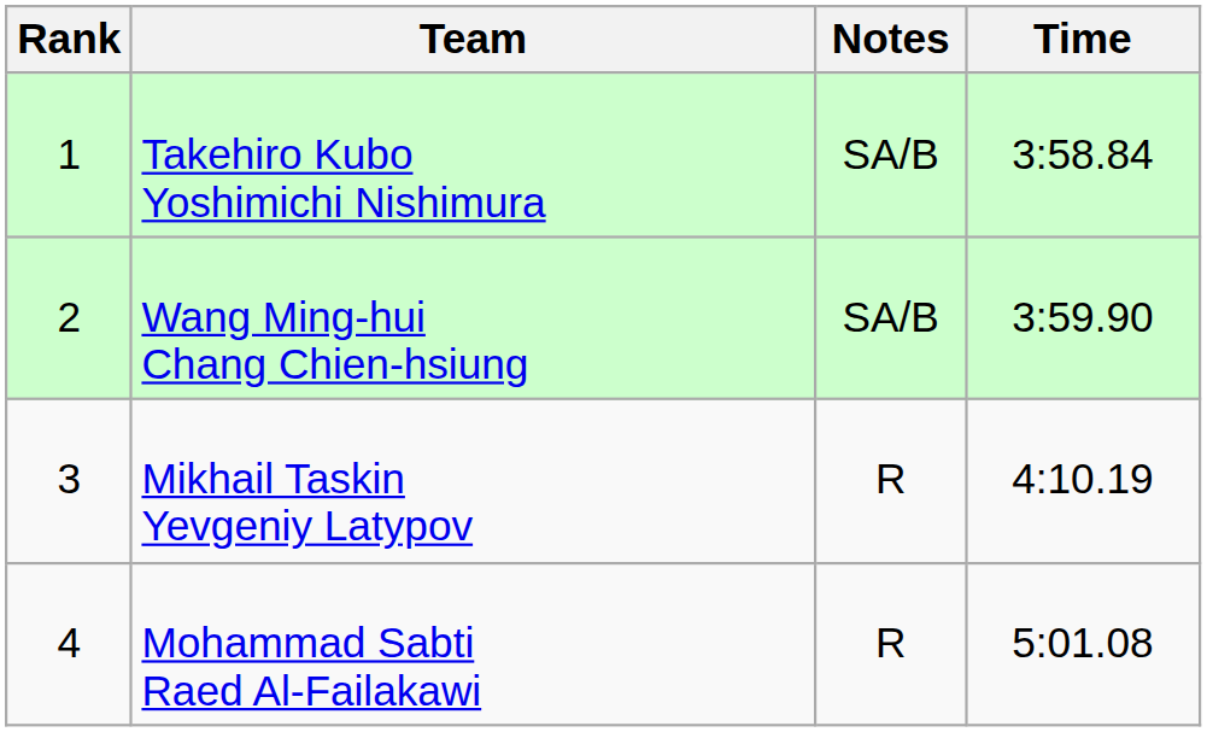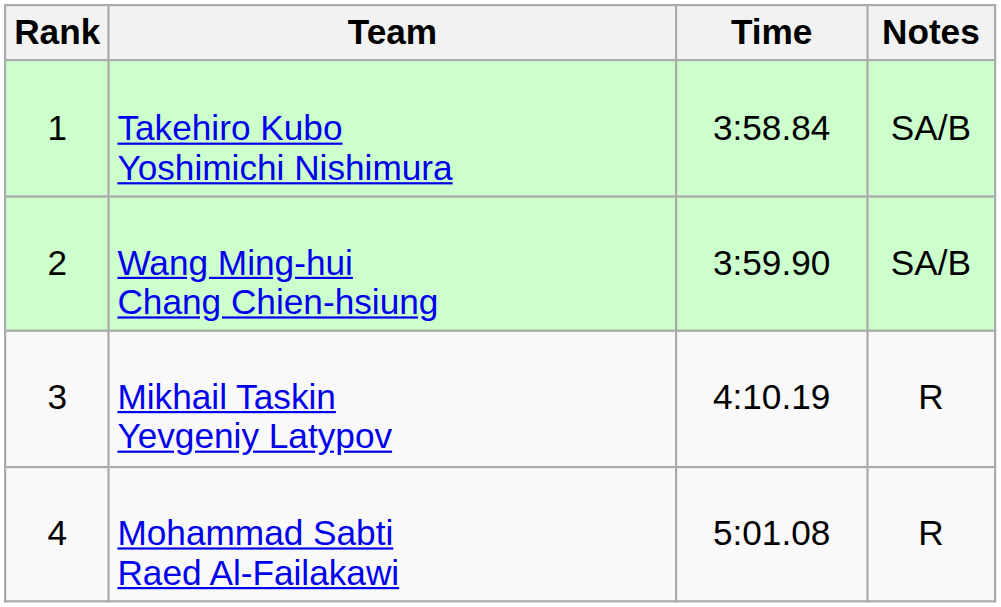 <table class=wikitable style="text-align:center">
 <tr>
 <th width=40>Rank</th>
 <th width=250>Team</th>
+<th width=80>Time</th>
 <th width=50>Notes</th>
-<th width=80>Time</th>
 </tr>
 <tr bgcolor="ccffcc">
 <td>1</td>
 <td align=left><br><a href='#'>Takehiro Kubo</a><br><a href='#'>Yoshimichi Nishimura</a></td>
+<td>3:58.84</td>
 <td>SA/B</td>
-<td>3:58.84</td>
 </tr>
 <tr bgcolor="ccffcc">
 <td>2</td>
 <td align=left><br><a href='#'>Wang Ming-hui</a><br><a href='#'>Chang Chien-hsiung</a></td>
+<td>3:59.90</td>
 <td>SA/B</td>
-<td>3:59.90</td>
 </tr>
 <tr>
 <td>3</td>
 <td align=left><br><a href='#'>Mikhail Taskin</a><br><a href='#'>Yevgeniy Latypov</a></td>
+<td>4:10.19</td>
 <td>R</td>
-<td>4:10.19</td>
 </tr>
 <tr>
 <td>4</td>
 <td align=left><br><a href='#'>Mohammad Sabti</a><br><a href='#'>Raed Al-Failakawi</a></td>
+<td>5:01.08</td>
 <td>R</td>
-<td>5:01.08</td>
 </tr>
 </table>
